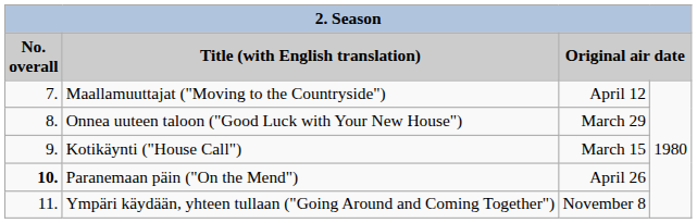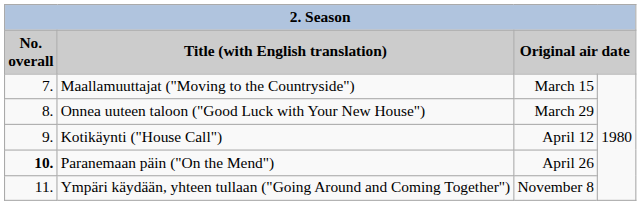 <table class="wikitable" style="font-size:90%">
 <tr>
 <th colspan=4 style="background:#B0C4DE;">2. Season</th>
 </tr>
 <tr>
 <th style="background:#ccc;">No.<br>overall</th>
 <th style="background:#ccc;">Title (with English translation)</th>
 <th style="background:#ccc;" colspan=2>Original air date</th>
 </tr>
 <tr>
 <td align=right>7.</td>
 <td>Maallamuuttajat ("Moving to the Countryside")</td>
-<td align=right>April 12</td>
+<td align=right>March 15</td>
 <td rowspan=5>1980</td>
 </tr>
 <tr>
 <td align=right>8.</td>
 <td>Onnea uuteen taloon ("Good Luck with Your New House")</td>
 <td align=right>March 29</td>
 </tr>
 <tr>
 <td align=right>9.</td>
 <td>Kotikäynti ("House Call")</td>
-<td align=right>March 15</td>
+<td align=right>April 12</td>
 </tr>
 <tr>
 <td align=right><strong>10.</strong></td>
 <td>Paranemaan päin ("On the Mend")</td>
 <td align=right>April 26</td>
 </tr>
 <tr>
 <td align=right>11.</td>
 <td>Ympäri käydään, yhteen tullaan ("Going Around and Coming Together")</td>
 <td align=right>November 8</td>
 </tr>
 </table>
